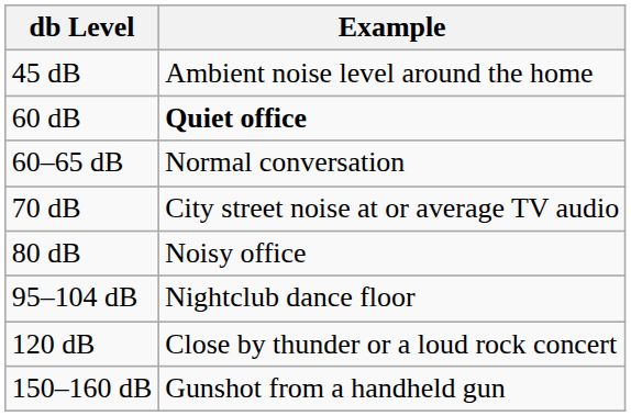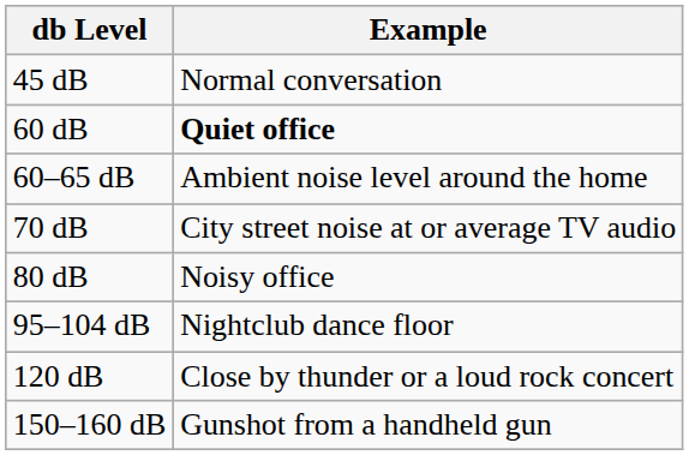 <table class="wikitable">
 <tr>
 <th>db Level</th>
 <th>Example</th>
 </tr>
 <tr>
 <td>45 dB</td>
-<td>Ambient noise level around the home</td>
+<td>Normal conversation</td>
 </tr>
 <tr>
 <td>60 dB</td>
 <td><strong>Quiet office</strong></td>
 </tr>
 <tr>
 <td>60–65 dB</td>
-<td>Normal conversation</td>
+<td>Ambient noise level around the home</td>
 </tr>
 <tr>
 <td>70 dB</td>
 <td>City street noise at  or average TV audio</td>
 </tr>
 <tr>
 <td>80 dB</td>
 <td>Noisy office</td>
 </tr>
 <tr>
 <td>95–104 dB</td>
 <td>Nightclub dance floor</td>
 </tr>
 <tr>
 <td>120 dB</td>
 <td>Close by thunder or a loud rock concert</td>
 </tr>
 <tr>
 <td>150–160 dB</td>
 <td>Gunshot from a handheld gun</td>
 </tr>
 </table>
